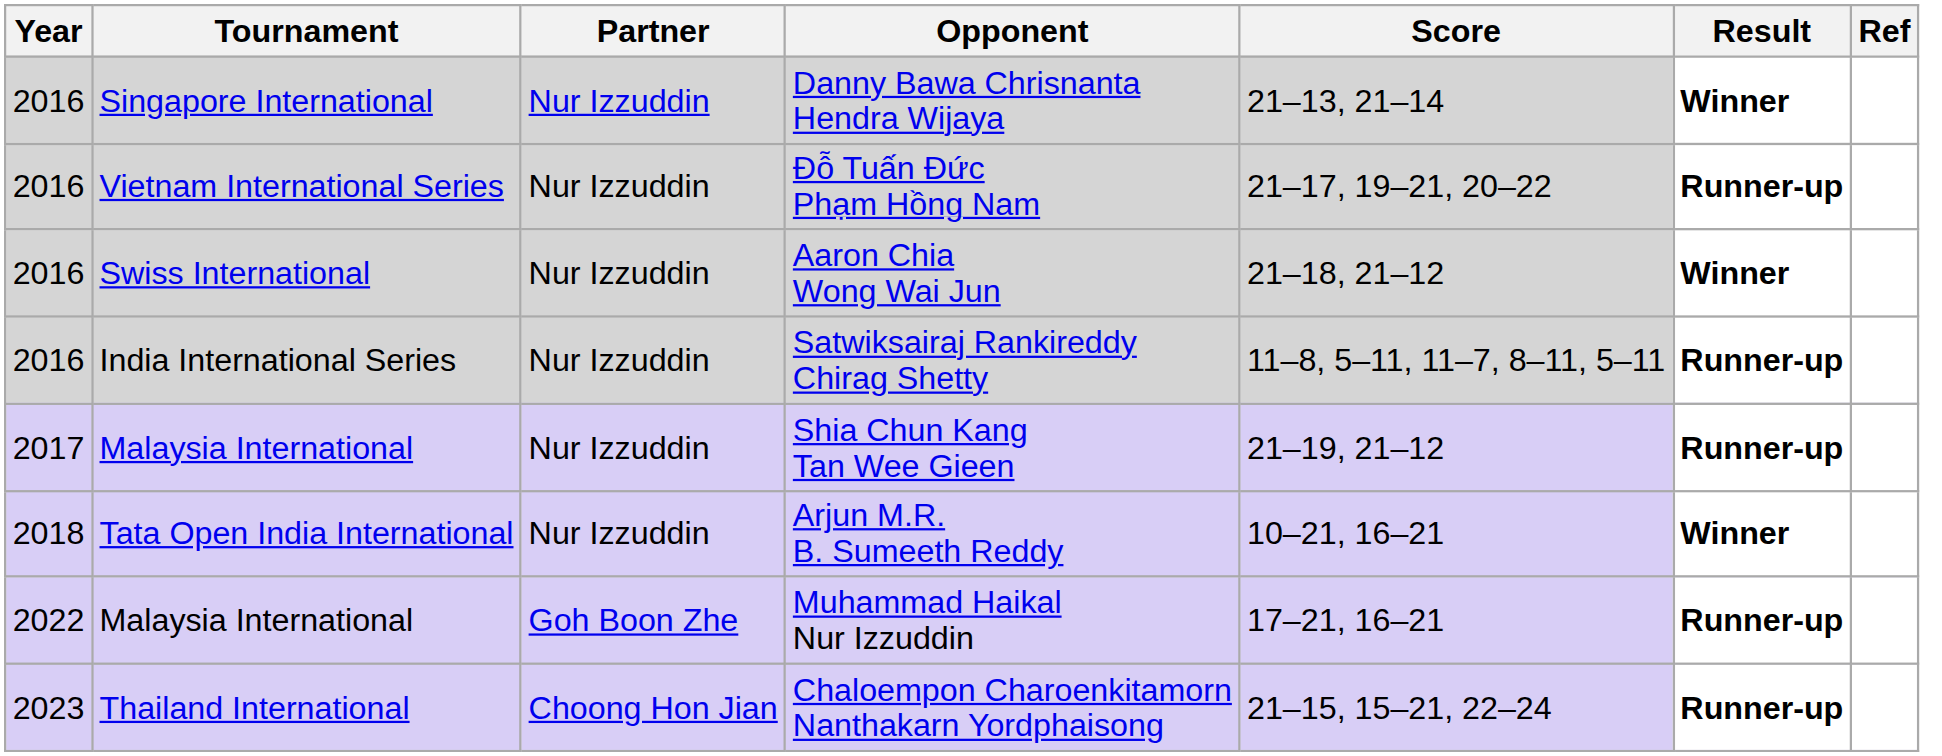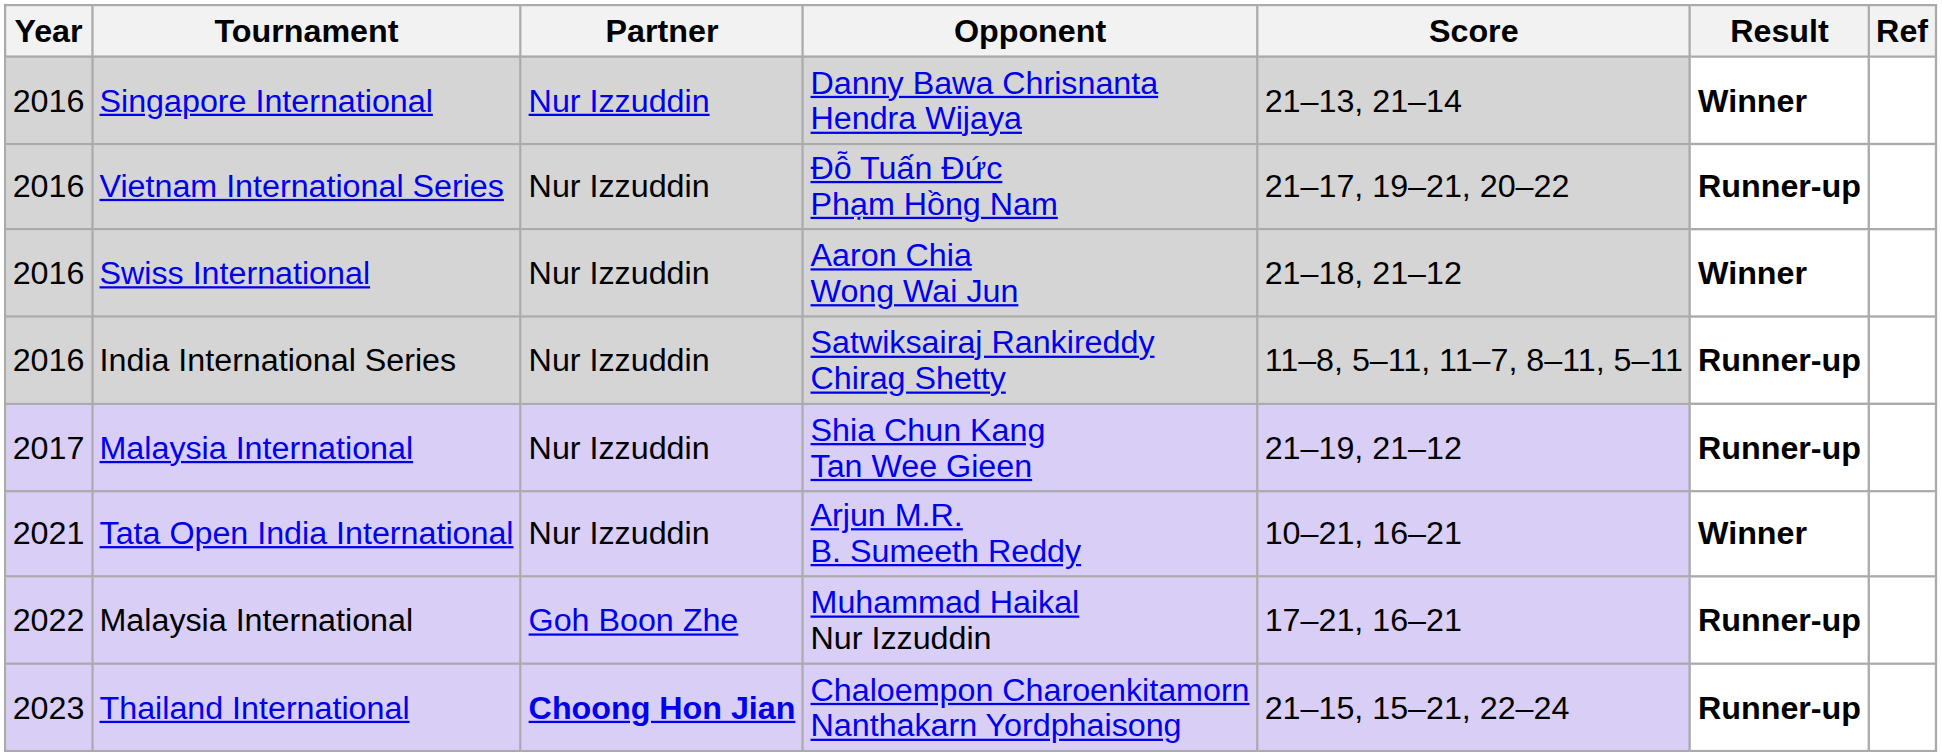 <table class="sortable wikitable" style="font-size: 90%;">
 <tr>
 <th>Year</th>
 <th>Tournament</th>
 <th>Partner</th>
 <th>Opponent</th>
 <th>Score</th>
 <th>Result</th>
 <th>Ref</th>
 </tr>
 <tr style="background:#D5D5D5">
 <td align="center">2016</td>
 <td align="left"><a href='#'>Singapore International</a></td>
 <td align="left"> <a href='#'>Nur Izzuddin</a></td>
 <td align="left"> <a href='#'>Danny Bawa Chrisnanta</a><br> <a href='#'>Hendra Wijaya</a></td>
 <td align="left">21–13, 21–14</td>
 <td style="text-align:left; background:white"> <strong>Winner</strong></td>
 <td style="text-align:center; background:white"></td>
 </tr>
 <tr style="background:#D5D5D5">
 <td align="center">2016</td>
 <td align="left"><a href='#'>Vietnam International Series</a></td>
 <td align="left"> Nur Izzuddin</td>
 <td align="left"> <a href='#'>Đỗ Tuấn Đức</a><br> <a href='#'>Phạm Hồng Nam</a></td>
 <td align="left">21–17, 19–21, 20–22</td>
 <td style="text-align:left; background:white"> <strong>Runner-up</strong></td>
 <td style="text-align:center; background:white"></td>
 </tr>
 <tr style="background:#D5D5D5">
 <td align="center">2016</td>
 <td align="left"><a href='#'>Swiss International</a></td>
 <td align="left"> Nur Izzuddin</td>
 <td align="left"> <a href='#'>Aaron Chia</a><br> <a href='#'>Wong Wai Jun</a></td>
 <td align="left">21–18, 21–12</td>
 <td style="text-align:left; background:white"> <strong>Winner</strong></td>
 <td style="text-align:center; background:white"></td>
 </tr>
 <tr style="background:#D5D5D5">
 <td align="center">2016</td>
 <td align="left">India International Series</td>
 <td align="left"> Nur Izzuddin</td>
 <td align="left"> <a href='#'>Satwiksairaj Rankireddy</a><br> <a href='#'>Chirag Shetty</a></td>
 <td align="left">11–8, 5–11, 11–7, 8–11, 5–11</td>
 <td style="text-align:left; background:white"> <strong>Runner-up</strong></td>
 <td style="text-align:center; background:white"></td>
 </tr>
 <tr style="background:#D8CEF6">
 <td align="center">2017</td>
 <td align="left"><a href='#'>Malaysia International</a></td>
 <td align="left"> Nur Izzuddin</td>
 <td align="left"> <a href='#'>Shia Chun Kang</a><br> <a href='#'>Tan Wee Gieen</a></td>
 <td align="left">21–19, 21–12</td>
 <td style="text-align:left; background:white"> <strong>Runner-up</strong></td>
 <td style="text-align:center; background:white"></td>
 </tr>
 <tr style="background:#D8CEF6">
-<td align="center">2018</td>
+<td align="center">2021</td>
 <td align="left"><a href='#'>Tata Open India International</a></td>
 <td align="left"> Nur Izzuddin</td>
 <td align="left"> <a href='#'>Arjun M.R.</a><br> <a href='#'>B. Sumeeth Reddy</a></td>
 <td align="left">10–21, 16–21</td>
 <td style="text-align:left; background:white"> <strong>Winner</strong></td>
 <td style="text-align:center; background:white"></td>
 </tr>
 <tr style="background:#D8CEF6">
 <td align="center">2022</td>
 <td align="left">Malaysia International</td>
 <td align="left"> <a href='#'>Goh Boon Zhe</a></td>
 <td align="left"> <a href='#'>Muhammad Haikal</a><br> Nur Izzuddin</td>
 <td align="left">17–21, 16–21</td>
 <td style="text-align:left; background:white"> <strong>Runner-up</strong></td>
 <td style="text-align:center; background:white"></td>
 </tr>
 <tr style="background:#D8CEF6">
 <td align="center">2023</td>
 <td align="left"><a href='#'>Thailand International</a></td>
-<td align="left"> <a href='#'>Choong Hon Jian</a></td>
+<td align="left"><strong> <a href='#'>Choong Hon Jian</a></strong></td>
 <td align="left"> <a href='#'>Chaloempon Charoenkitamorn</a><br> <a href='#'>Nanthakarn Yordphaisong</a></td>
 <td align="left">21–15, 15–21, 22–24</td>
 <td style="text-align:left; background:white"> <strong>Runner-up</strong></td>
 <td style="text-align:center; background:white"></td>
 </tr>
 </table>
